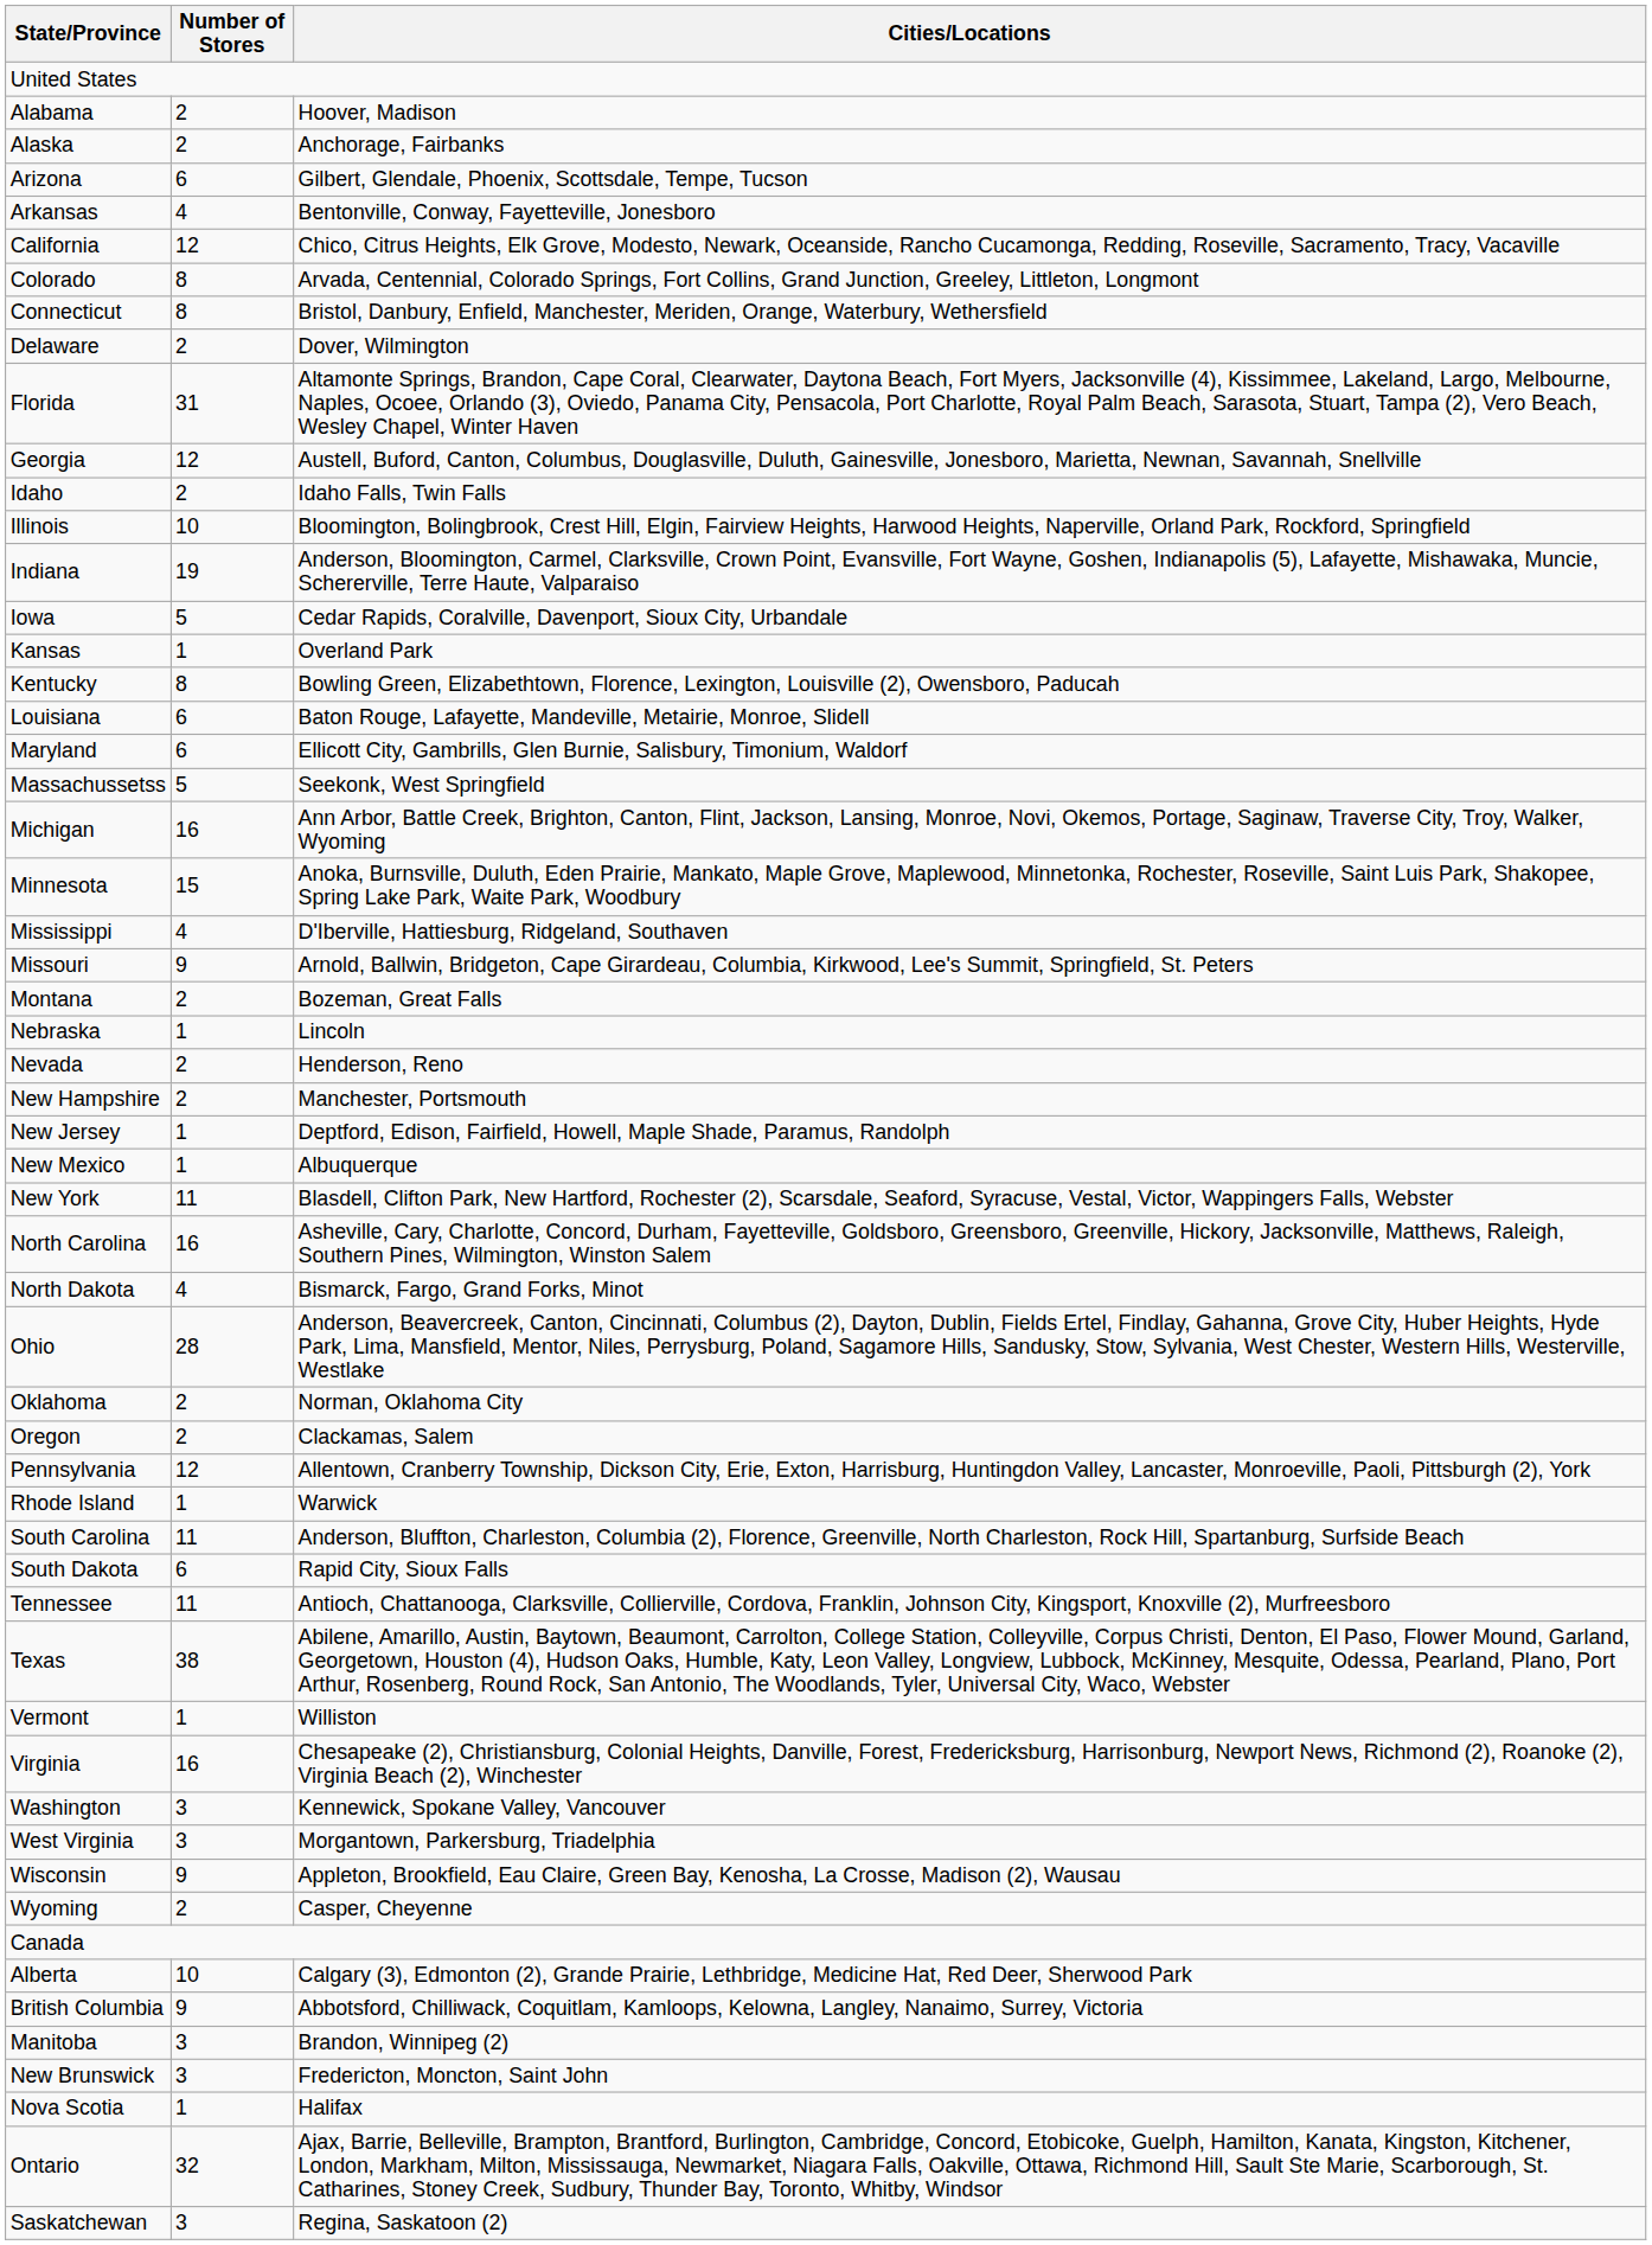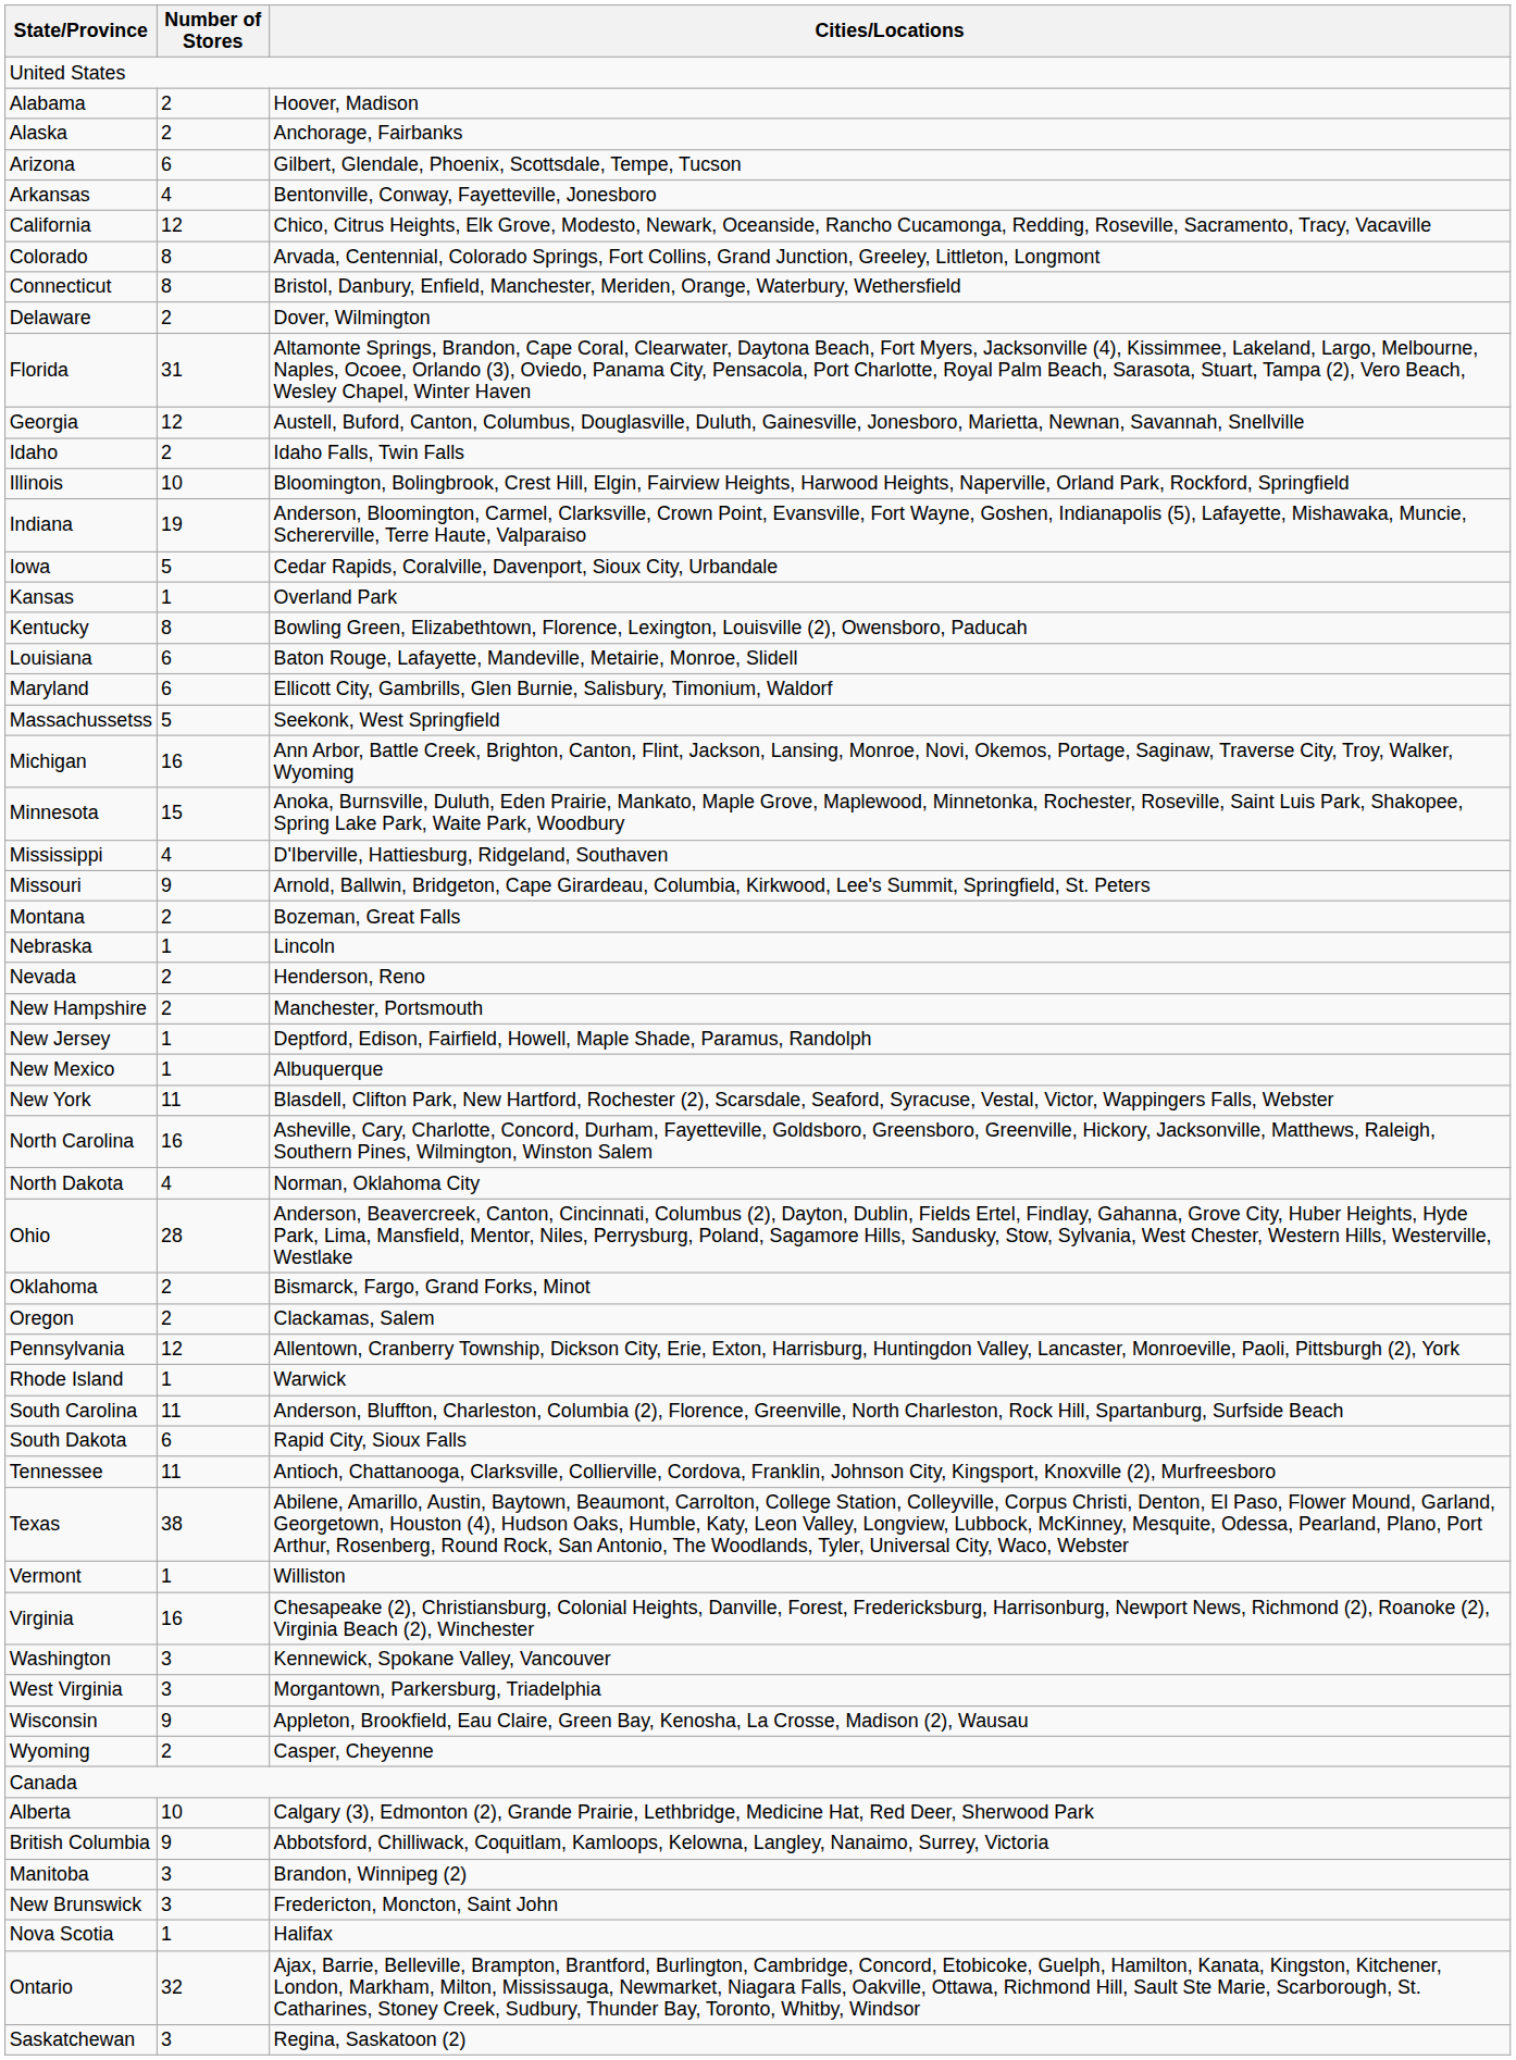 <table class="wikitable">
 <tr>
 <th>State/Province</th>
 <th>Number of Stores</th>
 <th>Cities/Locations</th>
 </tr>
 <tr>
 <td colspan="3">United States</td>
 </tr>
 <tr>
 <td>Alabama</td>
 <td>2</td>
 <td>Hoover, Madison</td>
 </tr>
 <tr>
 <td>Alaska</td>
 <td>2</td>
 <td>Anchorage, Fairbanks</td>
 </tr>
 <tr>
 <td>Arizona</td>
 <td>6</td>
 <td>Gilbert, Glendale, Phoenix, Scottsdale, Tempe, Tucson</td>
 </tr>
 <tr>
 <td>Arkansas</td>
 <td>4</td>
 <td>Bentonville, Conway, Fayetteville, Jonesboro</td>
 </tr>
 <tr>
 <td>California</td>
 <td>12</td>
 <td>Chico, Citrus Heights, Elk Grove, Modesto, Newark, Oceanside, Rancho Cucamonga, Redding, Roseville, Sacramento, Tracy, Vacaville</td>
 </tr>
 <tr>
 <td>Colorado</td>
 <td>8</td>
 <td>Arvada, Centennial, Colorado Springs, Fort Collins, Grand Junction, Greeley, Littleton, Longmont</td>
 </tr>
 <tr>
 <td>Connecticut</td>
 <td>8</td>
 <td>Bristol, Danbury, Enfield, Manchester, Meriden, Orange, Waterbury, Wethersfield</td>
 </tr>
 <tr>
 <td>Delaware</td>
 <td>2</td>
 <td>Dover, Wilmington</td>
 </tr>
 <tr>
 <td>Florida</td>
 <td>31</td>
 <td>Altamonte Springs, Brandon, Cape Coral, Clearwater, Daytona Beach, Fort Myers, Jacksonville (4), Kissimmee, Lakeland, Largo, Melbourne, Naples, Ocoee, Orlando (3), Oviedo, Panama City, Pensacola, Port Charlotte, Royal Palm Beach, Sarasota, Stuart, Tampa (2), Vero Beach, Wesley Chapel, Winter Haven</td>
 </tr>
 <tr>
 <td>Georgia</td>
 <td>12</td>
 <td>Austell, Buford, Canton, Columbus, Douglasville, Duluth, Gainesville, Jonesboro, Marietta, Newnan, Savannah, Snellville</td>
 </tr>
 <tr>
 <td>Idaho</td>
 <td>2</td>
 <td>Idaho Falls, Twin Falls</td>
 </tr>
 <tr>
 <td>Illinois</td>
 <td>10</td>
 <td>Bloomington, Bolingbrook, Crest Hill, Elgin, Fairview Heights, Harwood Heights, Naperville, Orland Park, Rockford, Springfield</td>
 </tr>
 <tr>
 <td>Indiana</td>
 <td>19</td>
 <td>Anderson, Bloomington, Carmel, Clarksville, Crown Point, Evansville, Fort Wayne, Goshen, Indianapolis (5), Lafayette, Mishawaka, Muncie, Schererville, Terre Haute, Valparaiso</td>
 </tr>
 <tr>
 <td>Iowa</td>
 <td>5</td>
 <td>Cedar Rapids, Coralville, Davenport, Sioux City, Urbandale</td>
 </tr>
 <tr>
 <td>Kansas</td>
 <td>1</td>
 <td>Overland Park</td>
 </tr>
 <tr>
 <td>Kentucky</td>
 <td>8</td>
 <td>Bowling Green, Elizabethtown, Florence, Lexington, Louisville (2), Owensboro, Paducah</td>
 </tr>
 <tr>
 <td>Louisiana</td>
 <td>6</td>
 <td>Baton Rouge, Lafayette, Mandeville, Metairie, Monroe, Slidell</td>
 </tr>
 <tr>
 <td>Maryland</td>
 <td>6</td>
 <td>Ellicott City, Gambrills, Glen Burnie, Salisbury, Timonium, Waldorf</td>
 </tr>
 <tr>
 <td>Massachussetss</td>
 <td>5</td>
 <td>Seekonk, West Springfield</td>
 </tr>
 <tr>
 <td>Michigan</td>
 <td>16</td>
 <td>Ann Arbor, Battle Creek, Brighton, Canton, Flint, Jackson, Lansing, Monroe, Novi, Okemos, Portage, Saginaw, Traverse City, Troy, Walker, Wyoming</td>
 </tr>
 <tr>
 <td>Minnesota</td>
 <td>15</td>
 <td>Anoka, Burnsville, Duluth, Eden Prairie, Mankato, Maple Grove, Maplewood, Minnetonka, Rochester, Roseville, Saint Luis Park, Shakopee, Spring Lake Park, Waite Park, Woodbury</td>
 </tr>
 <tr>
 <td>Mississippi</td>
 <td>4</td>
 <td>D'Iberville, Hattiesburg, Ridgeland, Southaven</td>
 </tr>
 <tr>
 <td>Missouri</td>
 <td>9</td>
 <td>Arnold, Ballwin, Bridgeton, Cape Girardeau, Columbia, Kirkwood, Lee's Summit, Springfield, St. Peters</td>
 </tr>
 <tr>
 <td>Montana</td>
 <td>2</td>
 <td>Bozeman, Great Falls</td>
 </tr>
 <tr>
 <td>Nebraska</td>
 <td>1</td>
 <td>Lincoln</td>
 </tr>
 <tr>
 <td>Nevada</td>
 <td>2</td>
 <td>Henderson, Reno</td>
 </tr>
 <tr>
 <td>New Hampshire</td>
 <td>2</td>
 <td>Manchester, Portsmouth</td>
 </tr>
 <tr>
 <td>New Jersey</td>
 <td>1</td>
 <td>Deptford, Edison, Fairfield, Howell, Maple Shade, Paramus, Randolph</td>
 </tr>
 <tr>
 <td>New Mexico</td>
 <td>1</td>
 <td>Albuquerque</td>
 </tr>
 <tr>
 <td>New York</td>
 <td>11</td>
 <td>Blasdell, Clifton Park, New Hartford, Rochester (2), Scarsdale, Seaford, Syracuse, Vestal, Victor, Wappingers Falls, Webster</td>
 </tr>
 <tr>
 <td>North Carolina</td>
 <td>16</td>
 <td>Asheville, Cary, Charlotte, Concord, Durham, Fayetteville, Goldsboro, Greensboro, Greenville, Hickory, Jacksonville, Matthews, Raleigh, Southern Pines, Wilmington, Winston Salem</td>
 </tr>
 <tr>
 <td>North Dakota</td>
 <td>4</td>
-<td>Bismarck, Fargo, Grand Forks, Minot</td>
+<td>Norman, Oklahoma City</td>
 </tr>
 <tr>
 <td>Ohio</td>
 <td>28</td>
 <td>Anderson, Beavercreek, Canton, Cincinnati, Columbus (2), Dayton, Dublin, Fields Ertel, Findlay, Gahanna, Grove City, Huber Heights, Hyde Park, Lima, Mansfield, Mentor, Niles, Perrysburg, Poland, Sagamore Hills, Sandusky, Stow, Sylvania, West Chester, Western Hills, Westerville, Westlake</td>
 </tr>
 <tr>
 <td>Oklahoma</td>
 <td>2</td>
-<td>Norman, Oklahoma City</td>
+<td>Bismarck, Fargo, Grand Forks, Minot</td>
 </tr>
 <tr>
 <td>Oregon</td>
 <td>2</td>
 <td>Clackamas, Salem</td>
 </tr>
 <tr>
 <td>Pennsylvania</td>
 <td>12</td>
 <td>Allentown, Cranberry Township, Dickson City, Erie, Exton, Harrisburg, Huntingdon Valley, Lancaster, Monroeville, Paoli, Pittsburgh (2), York</td>
 </tr>
 <tr>
 <td>Rhode Island</td>
 <td>1</td>
 <td>Warwick</td>
 </tr>
 <tr>
 <td>South Carolina</td>
 <td>11</td>
 <td>Anderson, Bluffton, Charleston, Columbia (2), Florence, Greenville, North Charleston, Rock Hill, Spartanburg, Surfside Beach</td>
 </tr>
 <tr>
 <td>South Dakota</td>
 <td>6</td>
 <td>Rapid City, Sioux Falls</td>
 </tr>
 <tr>
 <td>Tennessee</td>
 <td>11</td>
 <td>Antioch, Chattanooga, Clarksville, Collierville, Cordova, Franklin, Johnson City, Kingsport, Knoxville (2), Murfreesboro</td>
 </tr>
 <tr>
 <td>Texas</td>
 <td>38</td>
 <td>Abilene, Amarillo, Austin, Baytown, Beaumont, Carrolton, College Station, Colleyville, Corpus Christi, Denton, El Paso, Flower Mound, Garland, Georgetown, Houston (4), Hudson Oaks, Humble, Katy, Leon Valley, Longview, Lubbock, McKinney, Mesquite, Odessa, Pearland, Plano, Port Arthur, Rosenberg, Round Rock, San Antonio, The Woodlands, Tyler, Universal City, Waco, Webster</td>
 </tr>
 <tr>
 <td>Vermont</td>
 <td>1</td>
 <td>Williston</td>
 </tr>
 <tr>
 <td>Virginia</td>
 <td>16</td>
 <td>Chesapeake (2), Christiansburg, Colonial Heights, Danville, Forest, Fredericksburg, Harrisonburg, Newport News, Richmond (2), Roanoke (2), Virginia Beach (2), Winchester</td>
 </tr>
 <tr>
 <td>Washington</td>
 <td>3</td>
 <td>Kennewick, Spokane Valley, Vancouver</td>
 </tr>
 <tr>
 <td>West Virginia</td>
 <td>3</td>
 <td>Morgantown, Parkersburg, Triadelphia</td>
 </tr>
 <tr>
 <td>Wisconsin</td>
 <td>9</td>
 <td>Appleton, Brookfield, Eau Claire, Green Bay, Kenosha, La Crosse, Madison (2), Wausau</td>
 </tr>
 <tr>
 <td>Wyoming</td>
 <td>2</td>
 <td>Casper, Cheyenne</td>
 </tr>
 <tr>
 <td colspan="3">Canada</td>
 </tr>
 <tr>
 <td>Alberta</td>
 <td>10</td>
 <td>Calgary (3), Edmonton (2), Grande Prairie, Lethbridge, Medicine Hat, Red Deer, Sherwood Park</td>
 </tr>
 <tr>
 <td>British Columbia</td>
 <td>9</td>
 <td>Abbotsford, Chilliwack, Coquitlam, Kamloops, Kelowna, Langley, Nanaimo, Surrey, Victoria</td>
 </tr>
 <tr>
 <td>Manitoba</td>
 <td>3</td>
 <td>Brandon, Winnipeg (2)</td>
 </tr>
 <tr>
 <td>New Brunswick</td>
 <td>3</td>
 <td>Fredericton, Moncton, Saint John</td>
 </tr>
 <tr>
 <td>Nova Scotia</td>
 <td>1</td>
 <td>Halifax</td>
 </tr>
 <tr>
 <td>Ontario</td>
 <td>32</td>
 <td>Ajax, Barrie, Belleville, Brampton, Brantford, Burlington, Cambridge, Concord, Etobicoke, Guelph, Hamilton, Kanata, Kingston, Kitchener, London, Markham, Milton, Mississauga, Newmarket, Niagara Falls, Oakville, Ottawa, Richmond Hill, Sault Ste Marie, Scarborough, St. Catharines, Stoney Creek, Sudbury, Thunder Bay, Toronto, Whitby, Windsor</td>
 </tr>
 <tr>
 <td>Saskatchewan</td>
 <td>3</td>
 <td>Regina, Saskatoon (2)</td>
 </tr>
 </table>
